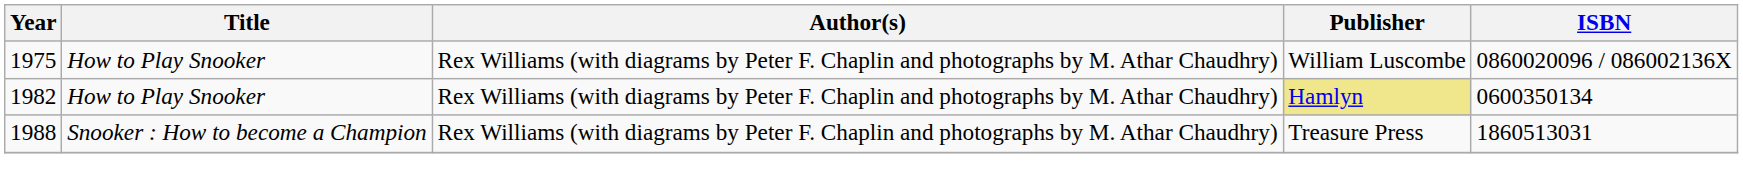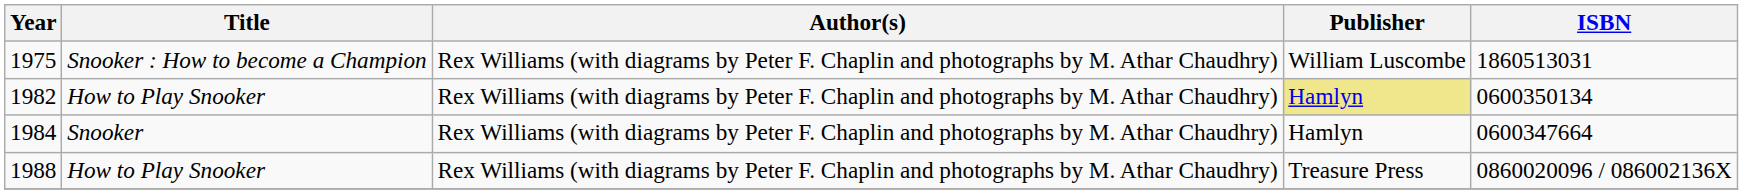 <table class="wikitable">
 <tr>
 <th>Year</th>
 <th>Title</th>
 <th>Author(s)</th>
 <th>Publisher</th>
 <th><a href='#'>ISBN</a></th>
 </tr>
 <tr>
 <td>1975</td>
-<td><em>How to Play Snooker</em></td>
+<td><em>Snooker : How to become a Champion</em></td>
 <td>Rex Williams (with diagrams by Peter F. Chaplin and photographs by M. Athar Chaudhry)</td>
 <td>William Luscombe</td>
-<td>0860020096 / 086002136X</td>
+<td>1860513031</td>
 </tr>
 <tr>
 <td>1982</td>
 <td><em>How to Play Snooker</em></td>
 <td>Rex Williams (with diagrams by Peter F. Chaplin and photographs by M. Athar Chaudhry)</td>
 <td style="background: khaki;"><a href='#'>Hamlyn</a></td>
 <td>0600350134</td>
 </tr>
 <tr>
+<td>1984</td>
+<td><em>Snooker</em></td>
+<td>Rex Williams (with diagrams by Peter F. Chaplin and photographs by M. Athar Chaudhry)</td>
+<td>Hamlyn</td>
+<td>0600347664</td>
+</tr>
+<tr>
 <td>1988</td>
-<td><em>Snooker : How to become a Champion</em></td>
+<td><em>How to Play Snooker</em></td>
 <td>Rex Williams (with diagrams by Peter F. Chaplin and photographs by M. Athar Chaudhry)</td>
 <td>Treasure Press</td>
-<td>1860513031</td>
+<td>0860020096 / 086002136X</td>
 </tr>
 <tr>
 </tr>
 </table>
